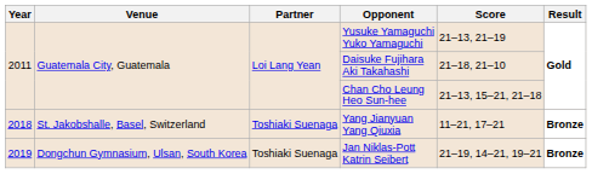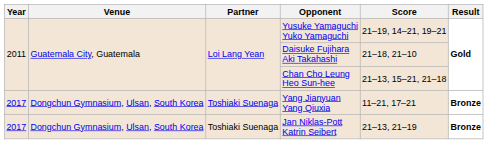 <table class="sortable wikitable" style="font-size: 90%;">
 <tr>
 <th>Year</th>
 <th>Venue</th>
 <th>Partner</th>
 <th>Opponent</th>
 <th>Score</th>
 <th>Result</th>
 </tr>
 <tr style="background:#F3E6D7">
 <td rowspan="3" align="center">2011</td>
 <td rowspan="3" align="left"><a href='#'>Guatemala City</a>, Guatemala</td>
 <td rowspan="3" align="left"> <a href='#'>Loi Lang Yean</a></td>
 <td align="left"> <a href='#'>Yusuke Yamaguchi</a>  <br>  <a href='#'>Yuko Yamaguchi</a></td>
-<td>21–13, 21–19</td>
+<td align="left">21–19, 14–21, 19–21</td>
 <td rowspan="3" style="text-align:left; background:white"> <strong>Gold</strong></td>
 </tr>
 <tr style="background:#F3E6D7">
 <td align="left"> <a href='#'>Daisuke Fujihara</a>  <br>  <a href='#'>Aki Takahashi</a></td>
 <td>21–18, 21–10</td>
 </tr>
 <tr style="background:#F3E6D7">
 <td align="left"> <a href='#'>Chan Cho Leung</a>  <br>  <a href='#'>Heo Sun-hee</a></td>
 <td>21–13, 15–21, 21–18</td>
 </tr>
 <tr style="background:#F3E6D7">
-<td align="center"><a href='#'>2018</a></td>
-<td align="left"><a href='#'>St. Jakobshalle</a>, <a href='#'>Basel</a>, Switzerland</td>
+<td align="center"><a href='#'>2017</a></td>
+<td align="left"><a href='#'>Dongchun Gymnasium</a>, <a href='#'>Ulsan</a>, <a href='#'>South Korea</a></td>
 <td align="left"> <a href='#'>Toshiaki Suenaga</a></td>
 <td align="left"> <a href='#'>Yang Jianyuan</a>  <br>  <a href='#'>Yang Qiuxia</a></td>
 <td align="left">11–21, 17–21</td>
 <td style="text-align:left; background:white"> <strong>Bronze</strong></td>
 </tr>
 <tr style="background:#F3E6D7">
-<td align="center"><a href='#'>2019</a></td>
+<td align="center"><a href='#'>2017</a></td>
 <td align="left"><a href='#'>Dongchun Gymnasium</a>, <a href='#'>Ulsan</a>, <a href='#'>South Korea</a></td>
 <td align="left"> Toshiaki Suenaga</td>
 <td align="left"> <a href='#'>Jan Niklas-Pott</a>  <br>  <a href='#'>Katrin Seibert</a></td>
-<td align="left">21–19, 14–21, 19–21</td>
+<td>21–13, 21–19</td>
 <td style="text-align:left; background:white"> <strong>Bronze</strong></td>
 </tr>
 </table>
